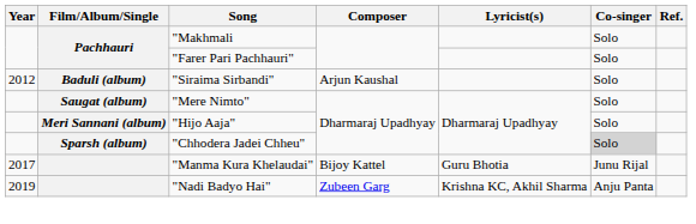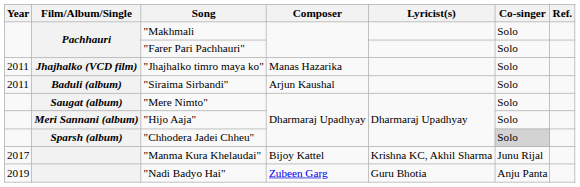 <table class="wikitable plainrowheaders">
 <tr>
 <th scope="col">Year</th>
 <th scope="col">Film/Album/Single</th>
 <th scope="col">Song</th>
 <th scope="col">Composer</th>
 <th>Lyricist(s)</th>
 <th scope="col">Co-singer</th>
 <th scope="col">Ref.</th>
 </tr>
 <tr>
 <td rowspan="2"></td>
 <th rowspan="2"><em>Pachhauri</em></th>
 <td>"Makhmali</td>
 <td rowspan="2"></td>
 <td></td>
 <td>Solo</td>
 <td></td>
 </tr>
 <tr>
 <td>"Farer Pari Pachhauri"</td>
 <td></td>
 <td>Solo</td>
 <td></td>
 </tr>
 <tr>
-<td>2012</td>
+<td>2011</td>
+<th><em>Jhajhalko (VCD film)</em></th>
+<td>"Jhajhalko timro maya ko"</td>
+<td>Manas Hazarika</td>
+<td></td>
+<td>Solo</td>
+<td></td>
+</tr>
+<tr>
+<td>2011</td>
 <th><em>Baduli (album)</em></th>
 <td>"Siraima Sirbandi"</td>
 <td>Arjun Kaushal</td>
 <td></td>
 <td>Solo</td>
 <td></td>
 </tr>
 <tr>
 <td></td>
 <th scope="row"><em>Saugat (album)</em></th>
 <td>"Mere Nimto"</td>
 <td rowspan="3">Dharmaraj Upadhyay</td>
 <td rowspan="3">Dharmaraj Upadhyay</td>
 <td>Solo</td>
 <td></td>
 </tr>
 <tr>
 <td></td>
 <th><em>Meri Sannani (album)</em></th>
 <td>"Hijo Aaja"</td>
 <td>Solo</td>
 <td></td>
 </tr>
 <tr>
 <td></td>
 <th><em>Sparsh</em> <em>(album)</em></th>
 <td>"Chhodera Jadei Chheu"</td>
 <td style="background: lightgrey;">Solo</td>
 <td></td>
 </tr>
 <tr>
 <td>2017</td>
 <th></th>
 <td>"Manma Kura Khelaudai"</td>
 <td>Bijoy Kattel</td>
-<td>Guru Bhotia</td>
+<td>Krishna KC, Akhil Sharma</td>
 <td>Junu Rijal</td>
 <td></td>
 </tr>
 <tr>
 <td>2019</td>
 <th></th>
 <td>"Nadi Badyo Hai"</td>
 <td><a href='#'>Zubeen Garg</a></td>
-<td>Krishna KC, Akhil Sharma</td>
+<td>Guru Bhotia</td>
 <td>Anju Panta</td>
 <td></td>
 </tr>
 </table>
